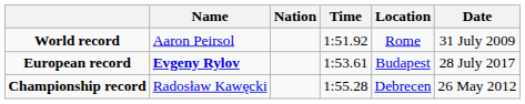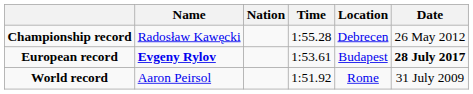 <table class=wikitable style=text-align:center>
 <tr>
 <th></th>
 <th>Name</th>
 <th>Nation</th>
 <th>Time</th>
 <th>Location</th>
 <th>Date</th>
 </tr>
 <tr>
+<td><strong>Championship record</strong></td>
+<td align=left><a href='#'>Radosław Kawęcki</a></td>
+<td align=left></td>
+<td align=left>1:55.28</td>
+<td><a href='#'>Debrecen</a></td>
+<td>26 May 2012</td>
+</tr>
+<tr>
+<td><strong>European record</strong></td>
+<td align=left><strong><a href='#'>Evgeny Rylov</a></strong></td>
+<td align=left></td>
+<td align=left>1:53.61</td>
+<td><a href='#'>Budapest</a></td>
+<td><strong>28 July 2017</strong></td>
+</tr>
+<tr>
 <td><strong>World record</strong></td>
 <td align=left><a href='#'>Aaron Peirsol</a></td>
 <td align=left></td>
 <td align=left>1:51.92</td>
 <td><a href='#'>Rome</a></td>
 <td>31 July 2009</td>
 </tr>
-<tr>
-<td><strong>European record</strong></td>
-<td align=left><strong><a href='#'>Evgeny Rylov</a></strong></td>
-<td align=left></td>
-<td align=left>1:53.61</td>
-<td><a href='#'>Budapest</a></td>
-<td>28 July 2017</td>
-</tr>
-<tr>
-<td><strong>Championship record</strong></td>
-<td align=left><a href='#'>Radosław Kawęcki</a></td>
-<td align=left></td>
-<td align=left>1:55.28</td>
-<td><a href='#'>Debrecen</a></td>
-<td>26 May 2012</td>
-</tr>
 </table>
